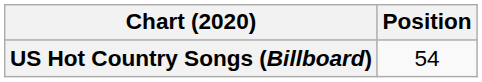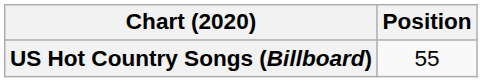 <table class="wikitable plainrowheaders" style="text-align:center">
 <tr>
 <th scope="col">Chart (2020)</th>
 <th scope="col">Position</th>
 </tr>
 <tr>
 <th scope="row">US Hot Country Songs (<em>Billboard</em>)</th>
-<td>54</td>
+<td>55</td>
 </tr>
 </table>
